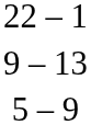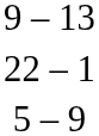 <table style="text-align:center">
 <tr>
 <th width=200></th>
 <th width=100></th>
 <th width=200></th>
+</tr>
+<tr>
+<td align=right></td>
+<td>9 – 13</td>
+<td align=left><strong></strong></td>
 </tr>
 <tr>
 <td align=right><strong></strong></td>
 <td>22 – 1</td>
 <td align=left></td>
 </tr>
 <tr>
 <td align=right></td>
-<td>9 – 13</td>
-<td align=left><strong></strong></td>
-</tr>
-<tr>
-<td align=right></td>
 <td>5 – 9</td>
 <td align=left><strong></strong></td>
 </tr>
 </table>
